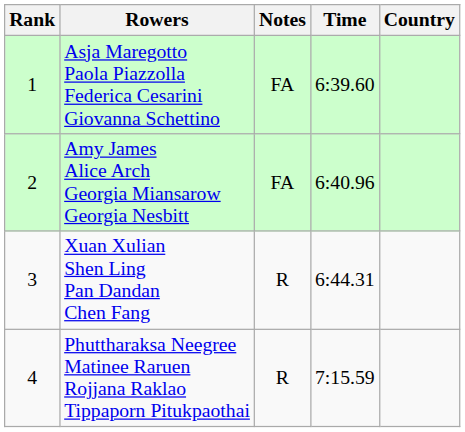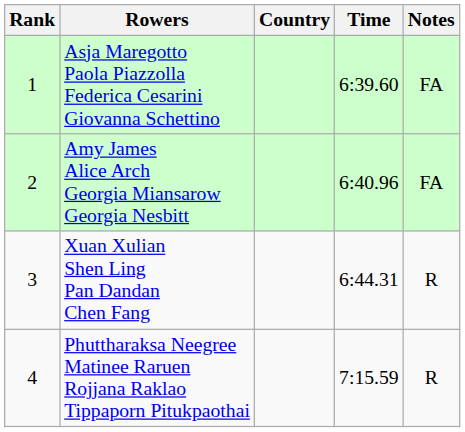 <table class="wikitable" style="text-align:center">
 <tr>
 <th>Rank</th>
 <th>Rowers</th>
+<th>Country</th>
+<th>Time</th>
 <th>Notes</th>
-<th>Time</th>
-<th>Country</th>
 </tr>
 <tr bgcolor=ccffcc>
 <td>1</td>
 <td align="left"><a href='#'>Asja Maregotto</a><br><a href='#'>Paola Piazzolla</a><br><a href='#'>Federica Cesarini</a><br><a href='#'>Giovanna Schettino</a></td>
+<td align="left"></td>
+<td>6:39.60</td>
 <td>FA</td>
-<td>6:39.60</td>
-<td align="left"></td>
 </tr>
 <tr bgcolor=ccffcc>
 <td>2</td>
 <td align="left"><a href='#'>Amy James</a><br><a href='#'>Alice Arch</a><br><a href='#'>Georgia Miansarow</a><br><a href='#'>Georgia Nesbitt</a></td>
+<td align="left"></td>
+<td>6:40.96</td>
 <td>FA</td>
-<td>6:40.96</td>
-<td align="left"></td>
 </tr>
 <tr>
 <td>3</td>
 <td align="left"><a href='#'>Xuan Xulian</a><br><a href='#'>Shen Ling</a><br><a href='#'>Pan Dandan</a><br><a href='#'>Chen Fang</a></td>
+<td align="left"></td>
+<td>6:44.31</td>
 <td>R</td>
-<td>6:44.31</td>
-<td align="left"></td>
 </tr>
 <tr>
 <td>4</td>
 <td align="left"><a href='#'>Phuttharaksa Neegree</a><br><a href='#'>Matinee Raruen</a><br><a href='#'>Rojjana Raklao</a><br><a href='#'>Tippaporn Pitukpaothai</a></td>
+<td align="left"></td>
+<td>7:15.59</td>
 <td>R</td>
-<td>7:15.59</td>
-<td align="left"></td>
 </tr>
 </table>
